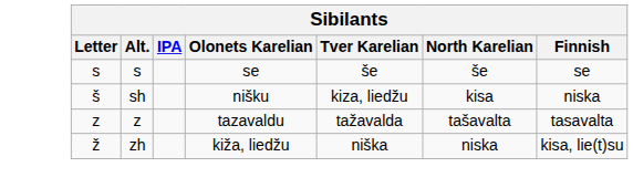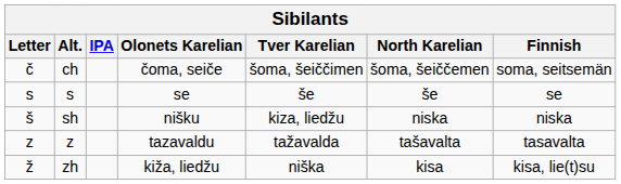 <table class="wikitable" style="float: right; margin-left: 1em; text-align: center;">
 <tr>
 <th colspan=7 style="font-size: larger;">Sibilants</th>
 </tr>
 <tr>
 <th>Letter</th>
 <th>Alt.</th>
 <th><a href='#'>IPA</a></th>
 <th>Olonets Karelian</th>
 <th>Tver Karelian</th>
 <th>North Karelian</th>
 <th>Finnish</th>
+</tr>
+<tr>
+<td>č</td>
+<td>ch</td>
+<td></td>
+<td>čoma, seiče</td>
+<td>šoma, šeiččimen</td>
+<td>šoma, šeiččemen</td>
+<td>soma, seitsemän</td>
 </tr>
 <tr>
 <td>s</td>
 <td>s</td>
 <td></td>
 <td>se</td>
 <td>še</td>
 <td>še</td>
 <td>se</td>
 </tr>
 <tr>
 <td>š</td>
 <td>sh</td>
 <td></td>
 <td>nišku</td>
 <td>kiza, liedžu</td>
-<td>kisa</td>
+<td>niska</td>
 <td>niska</td>
 </tr>
 <tr>
 <td>z</td>
 <td>z</td>
 <td></td>
 <td>tazavaldu</td>
 <td>tažavalda</td>
 <td>tašavalta</td>
 <td>tasavalta</td>
 </tr>
 <tr>
 <td>ž</td>
 <td>zh</td>
 <td></td>
 <td>kiža, liedžu</td>
 <td>niška</td>
-<td>niska</td>
+<td>kisa</td>
 <td>kisa, lie(t)su</td>
 </tr>
 </table>
